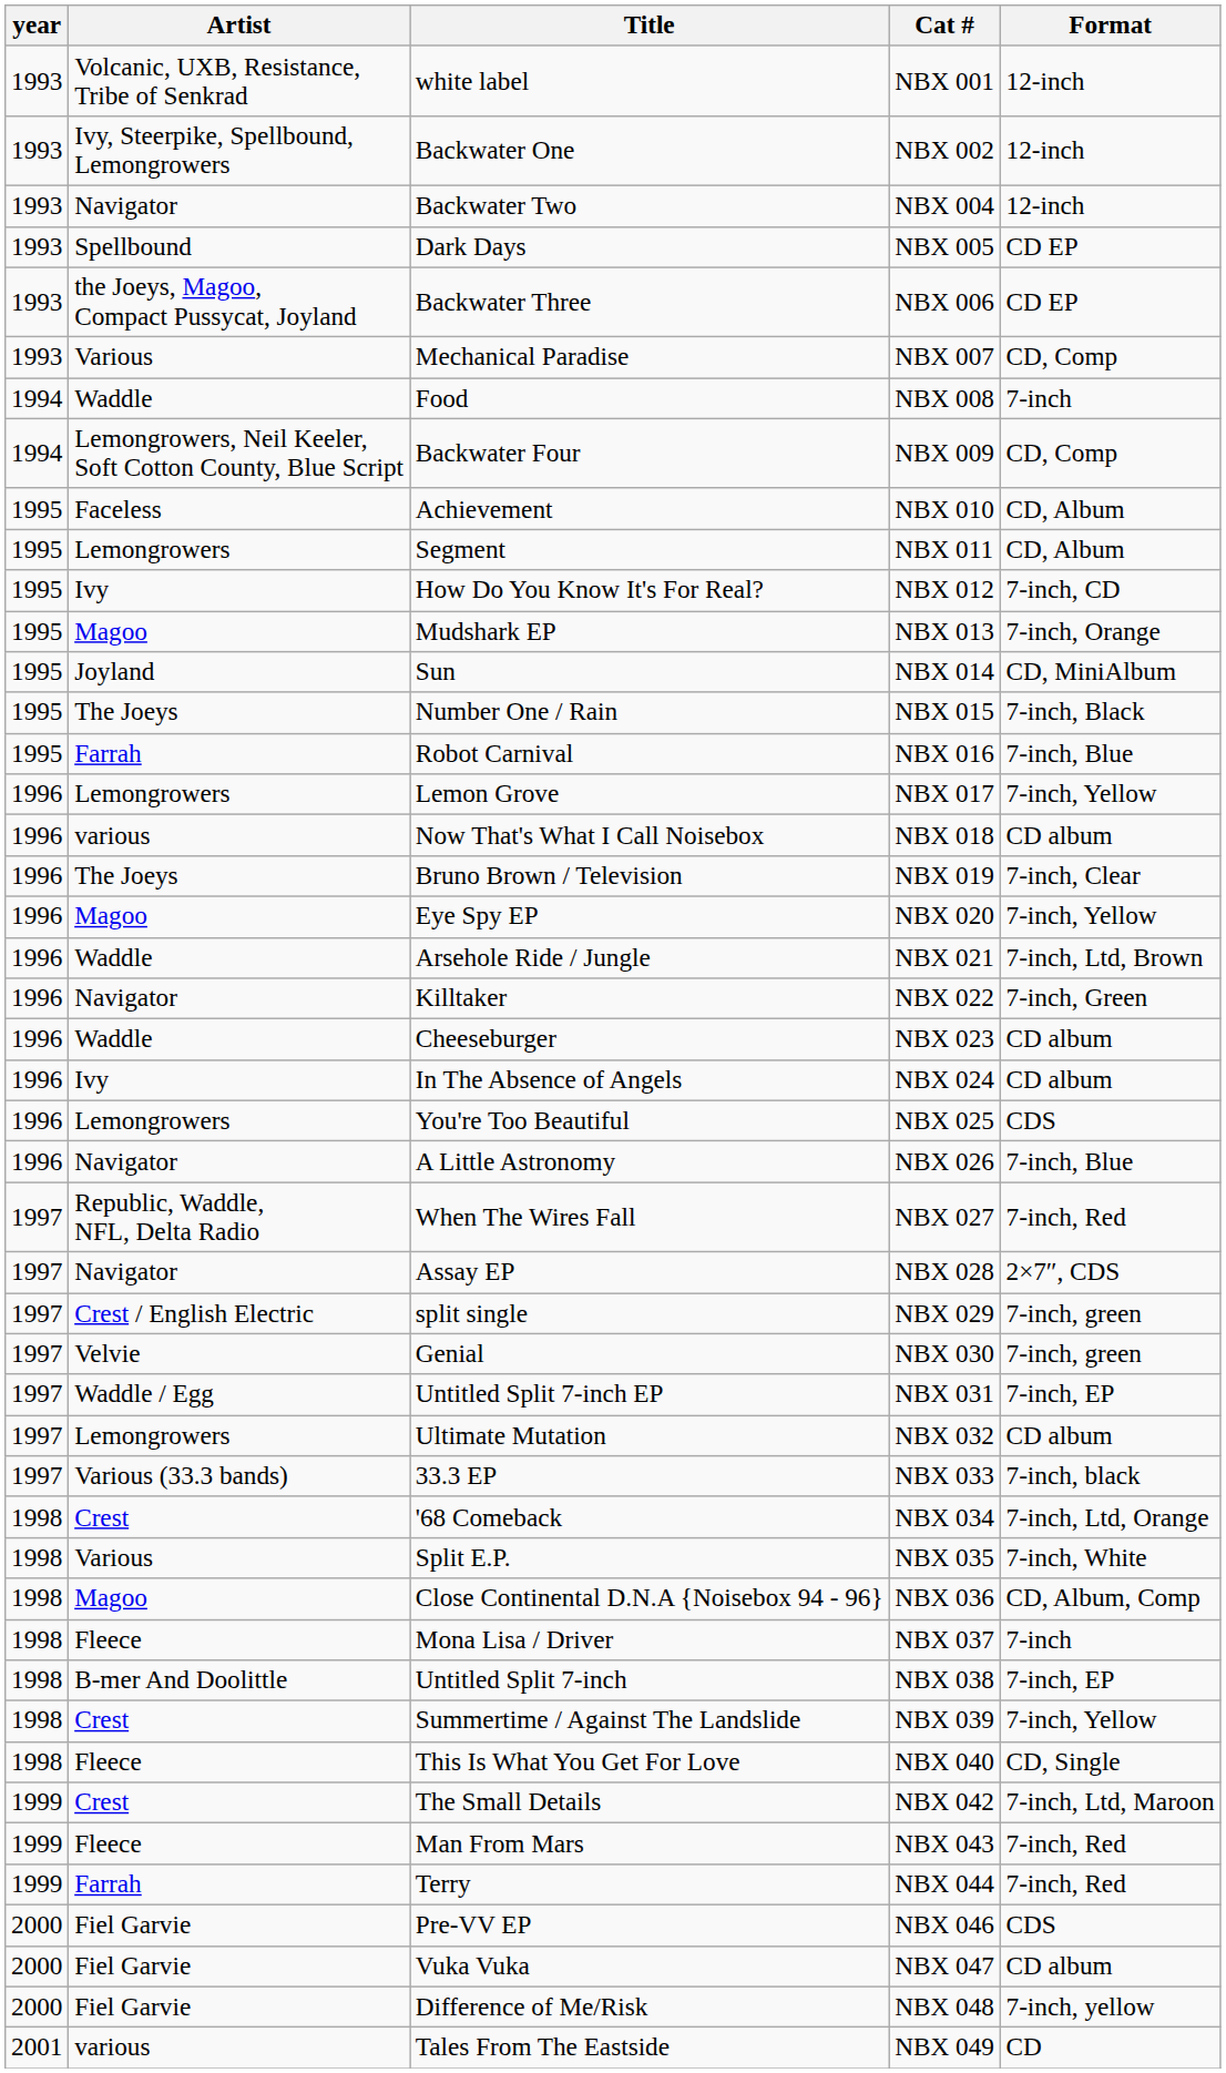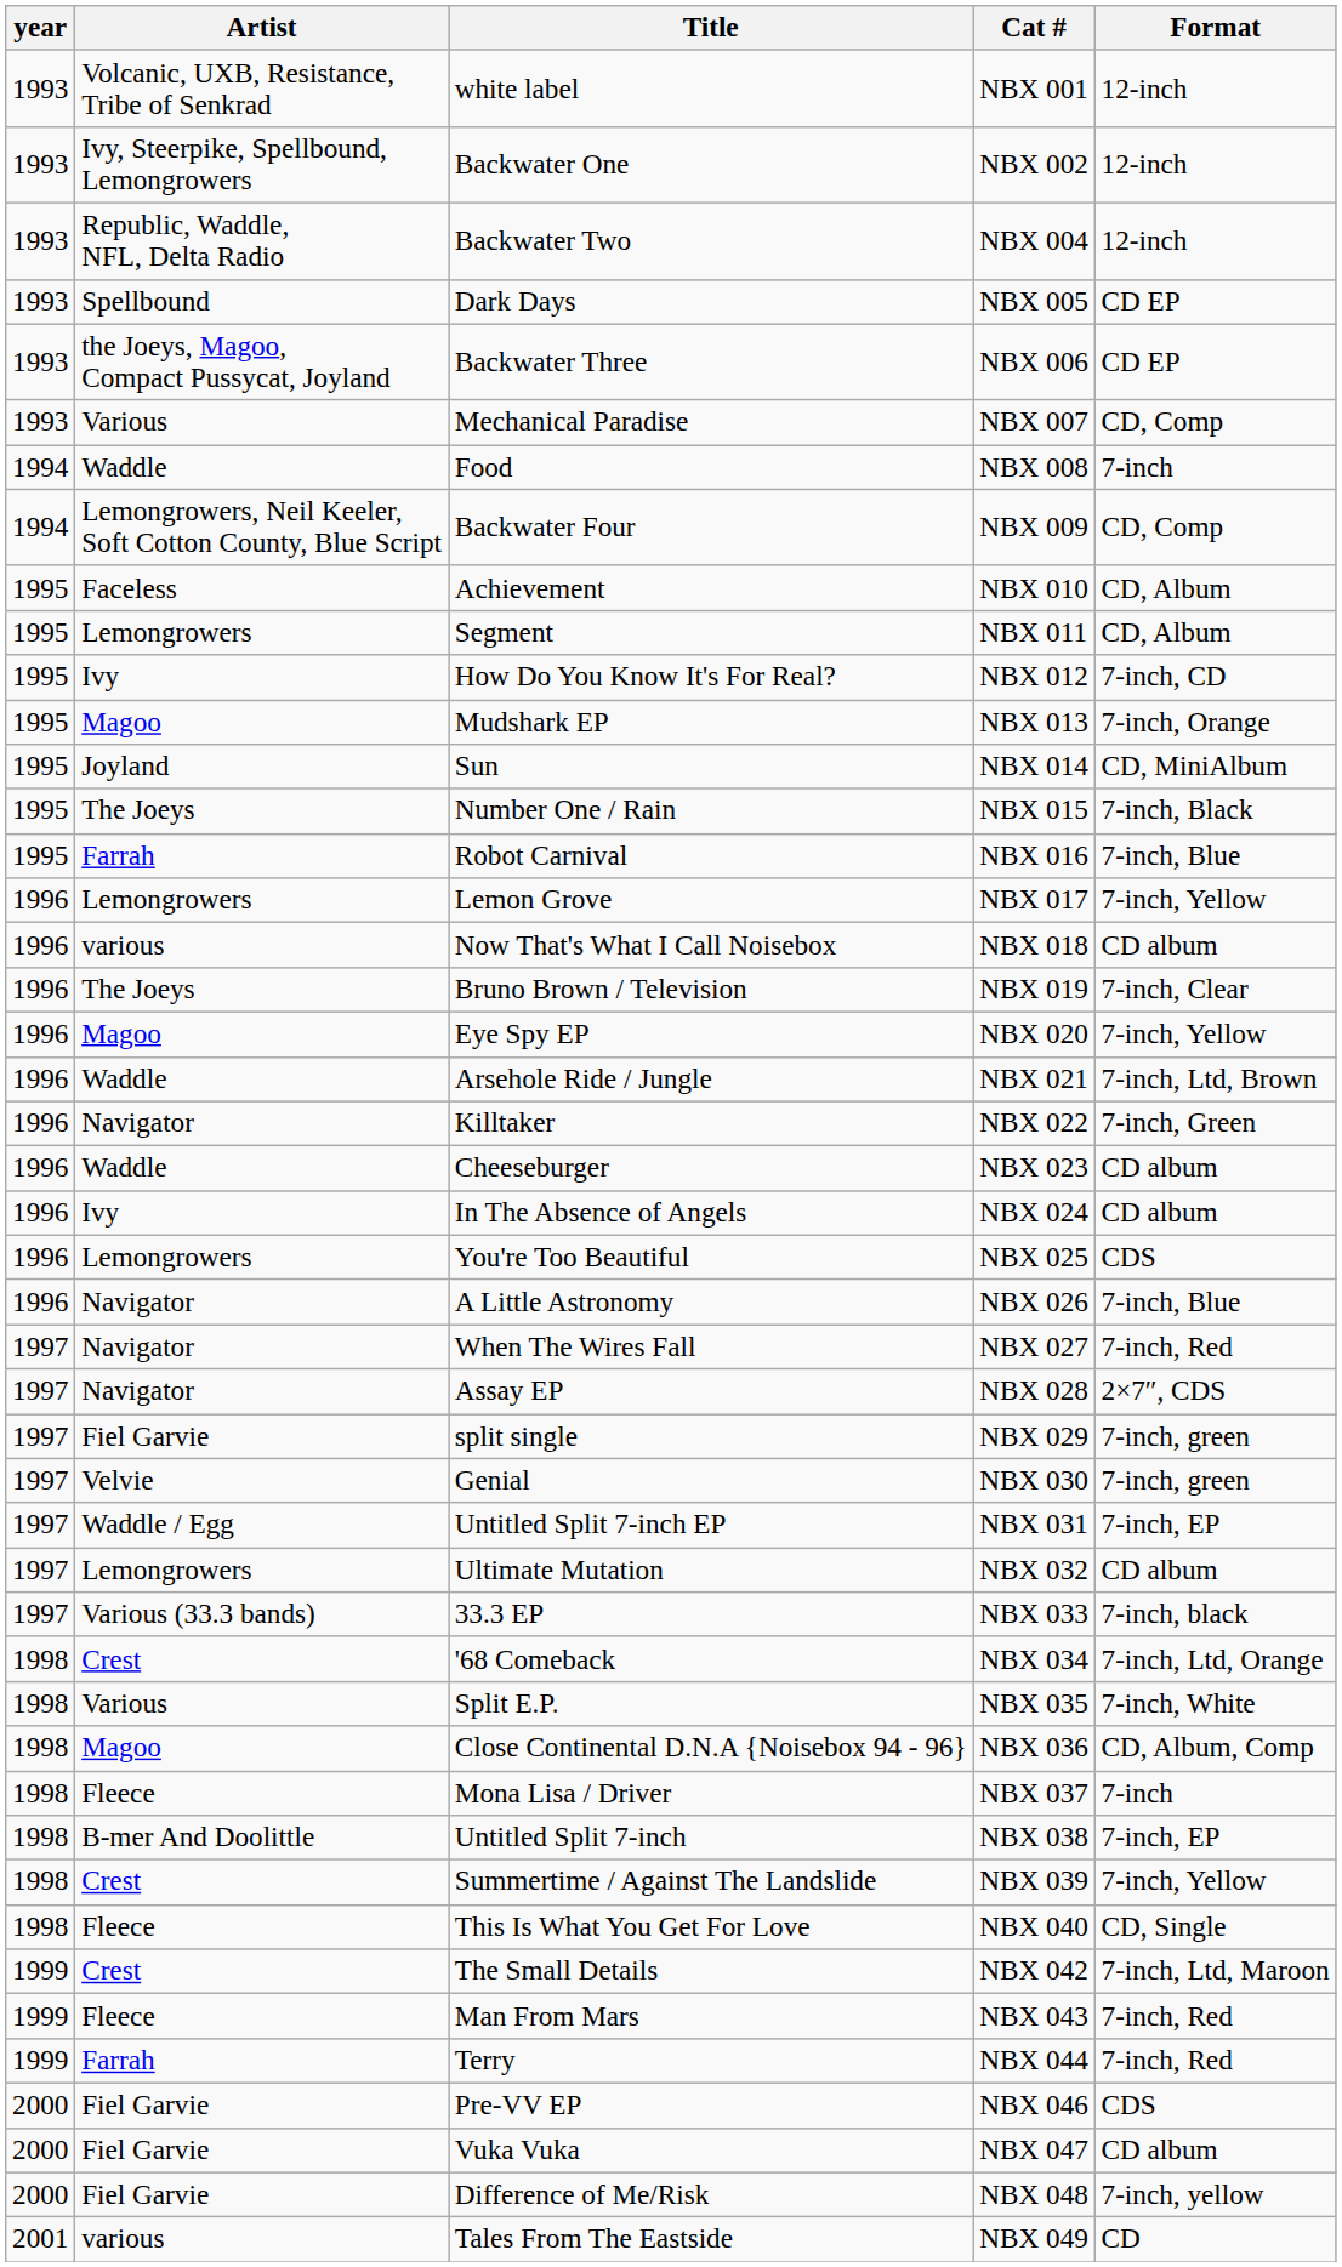 <table class="wikitable">
 <tr>
 <th>year</th>
 <th>Artist</th>
 <th>Title</th>
 <th>Cat #</th>
 <th>Format</th>
 </tr>
 <tr>
 <td>1993</td>
 <td>Volcanic, UXB, Resistance,<br>Tribe of Senkrad</td>
 <td>white label</td>
 <td>NBX 001</td>
 <td>12-inch  </td>
 </tr>
 <tr>
 <td>1993</td>
 <td>Ivy, Steerpike, Spellbound,<br>Lemongrowers</td>
 <td>Backwater One</td>
 <td>NBX 002</td>
 <td>12-inch  </td>
 </tr>
 <tr>
 <td>1993</td>
-<td>Navigator</td>
+<td>Republic, Waddle,<br>NFL, Delta Radio</td>
 <td>Backwater Two</td>
 <td>NBX 004</td>
 <td>12-inch</td>
 </tr>
 <tr>
 <td>1993</td>
 <td>Spellbound</td>
 <td>Dark Days</td>
 <td>NBX 005</td>
 <td>CD EP</td>
 </tr>
 <tr>
 <td>1993</td>
 <td>the Joeys, <a href='#'>Magoo</a>,<br>Compact Pussycat, Joyland</td>
 <td>Backwater Three</td>
 <td>NBX 006</td>
 <td>CD EP </td>
 </tr>
 <tr>
 <td>1993</td>
 <td>Various</td>
 <td>Mechanical Paradise</td>
 <td>NBX 007</td>
 <td>CD, Comp</td>
 </tr>
 <tr>
 <td>1994</td>
 <td>Waddle</td>
 <td>Food</td>
 <td>NBX 008</td>
 <td>7-inch</td>
 </tr>
 <tr>
 <td>1994</td>
 <td>Lemongrowers, Neil Keeler,<br>Soft Cotton County, Blue Script</td>
 <td>Backwater Four</td>
 <td>NBX 009</td>
 <td>CD, Comp  </td>
 </tr>
 <tr>
 <td>1995</td>
 <td>Faceless</td>
 <td>Achievement</td>
 <td>NBX 010</td>
 <td>CD, Album</td>
 </tr>
 <tr>
 <td>1995</td>
 <td>Lemongrowers</td>
 <td>Segment</td>
 <td>NBX 011</td>
 <td>CD, Album  </td>
 </tr>
 <tr>
 <td>1995</td>
 <td>Ivy</td>
 <td>How Do You Know It's For Real?</td>
 <td>NBX 012</td>
 <td>7-inch, CD</td>
 </tr>
 <tr>
 <td>1995</td>
 <td><a href='#'>Magoo</a></td>
 <td>Mudshark EP</td>
 <td>NBX 013</td>
 <td>7-inch, Orange  </td>
 </tr>
 <tr>
 <td>1995</td>
 <td>Joyland</td>
 <td>Sun</td>
 <td>NBX 014</td>
 <td>CD, MiniAlbum</td>
 </tr>
 <tr>
 <td>1995</td>
 <td>The Joeys</td>
 <td>Number One / Rain</td>
 <td>NBX 015</td>
 <td>7-inch, Black </td>
 </tr>
 <tr>
 <td>1995</td>
 <td><a href='#'>Farrah</a></td>
 <td>Robot Carnival</td>
 <td>NBX 016</td>
 <td>7-inch, Blue </td>
 </tr>
 <tr>
 <td>1996</td>
 <td>Lemongrowers</td>
 <td>Lemon Grove</td>
 <td>NBX 017</td>
 <td>7-inch, Yellow </td>
 </tr>
 <tr>
 <td>1996</td>
 <td>various</td>
 <td>Now That's What I Call Noisebox</td>
 <td>NBX 018</td>
 <td>CD album </td>
 </tr>
 <tr>
 <td>1996</td>
 <td>The Joeys</td>
 <td>Bruno Brown / Television</td>
 <td>NBX 019</td>
 <td>7-inch, Clear</td>
 </tr>
 <tr>
 <td>1996</td>
 <td><a href='#'>Magoo</a></td>
 <td>Eye Spy EP</td>
 <td>NBX 020</td>
 <td>7-inch, Yellow </td>
 </tr>
 <tr>
 <td>1996</td>
 <td>Waddle</td>
 <td>Arsehole Ride / Jungle</td>
 <td>NBX 021</td>
 <td>7-inch, Ltd, Brown</td>
 </tr>
 <tr>
 <td>1996</td>
 <td>Navigator</td>
 <td>Killtaker</td>
 <td>NBX 022</td>
 <td>7-inch, Green  </td>
 </tr>
 <tr>
 <td>1996</td>
 <td>Waddle</td>
 <td>Cheeseburger</td>
 <td>NBX 023</td>
 <td>CD album</td>
 </tr>
 <tr>
 <td>1996</td>
 <td>Ivy</td>
 <td>In The Absence of Angels</td>
 <td>NBX 024</td>
 <td>CD album</td>
 </tr>
 <tr>
 <td>1996</td>
 <td>Lemongrowers</td>
 <td>You're Too Beautiful</td>
 <td>NBX 025</td>
 <td>CDS  </td>
 </tr>
 <tr>
 <td>1996</td>
 <td>Navigator</td>
 <td>A Little Astronomy</td>
 <td>NBX 026</td>
 <td>7-inch, Blue  </td>
 </tr>
 <tr>
 <td>1997</td>
-<td>Republic, Waddle,<br>NFL, Delta Radio</td>
+<td>Navigator</td>
 <td>When The Wires Fall</td>
 <td>NBX 027</td>
 <td>7-inch, Red</td>
 </tr>
 <tr>
 <td>1997</td>
 <td>Navigator</td>
 <td>Assay EP</td>
 <td>NBX 028</td>
 <td>2×7″, CDS </td>
 </tr>
 <tr>
 <td>1997</td>
-<td><a href='#'>Crest</a> / English Electric</td>
+<td>Fiel Garvie</td>
 <td>split single</td>
 <td>NBX 029</td>
 <td>7-inch, green </td>
 </tr>
 <tr>
 <td>1997</td>
 <td>Velvie</td>
 <td>Genial</td>
 <td>NBX 030</td>
 <td>7-inch, green</td>
 </tr>
 <tr>
 <td>1997</td>
 <td>Waddle / Egg</td>
 <td>Untitled Split 7-inch EP</td>
 <td>NBX 031</td>
 <td>7-inch, EP  </td>
 </tr>
 <tr>
 <td>1997</td>
 <td>Lemongrowers</td>
 <td>Ultimate Mutation</td>
 <td>NBX 032</td>
 <td>CD album  </td>
 </tr>
 <tr>
 <td>1997</td>
 <td>Various (33.3 bands)</td>
 <td>33.3 EP</td>
 <td>NBX 033</td>
 <td>7-inch, black  </td>
 </tr>
 <tr>
 <td>1998</td>
 <td><a href='#'>Crest</a></td>
 <td>'68 Comeback</td>
 <td>NBX 034</td>
 <td>7-inch, Ltd, Orange  </td>
 </tr>
 <tr>
 <td>1998</td>
 <td>Various</td>
 <td>Split E.P.</td>
 <td>NBX 035</td>
 <td>7-inch, White</td>
 </tr>
 <tr>
 <td>1998</td>
 <td><a href='#'>Magoo</a></td>
 <td>Close Continental D.N.A {Noisebox 94 - 96}</td>
 <td>NBX 036</td>
 <td>CD, Album, Comp  </td>
 </tr>
 <tr>
 <td>1998</td>
 <td>Fleece</td>
 <td>Mona Lisa / Driver</td>
 <td>NBX 037</td>
 <td>7-inch</td>
 </tr>
 <tr>
 <td>1998</td>
 <td>B-mer And Doolittle</td>
 <td>Untitled Split 7-inch</td>
 <td>NBX 038</td>
 <td>7-inch, EP</td>
 </tr>
 <tr>
 <td>1998</td>
 <td><a href='#'>Crest</a></td>
 <td>Summertime / Against The Landslide</td>
 <td>NBX 039</td>
 <td>7-inch, Yellow  </td>
 </tr>
 <tr>
 <td>1998</td>
 <td>Fleece</td>
 <td>This Is What You Get For Love</td>
 <td>NBX 040</td>
 <td>CD, Single</td>
 </tr>
 <tr>
 <td>1999</td>
 <td><a href='#'>Crest</a></td>
 <td>The Small Details</td>
 <td>NBX 042</td>
 <td>7-inch, Ltd, Maroon  </td>
 </tr>
 <tr>
 <td>1999</td>
 <td>Fleece</td>
 <td>Man From Mars</td>
 <td>NBX 043</td>
 <td>7-inch, Red</td>
 </tr>
 <tr>
 <td>1999</td>
 <td><a href='#'>Farrah</a></td>
 <td>Terry</td>
 <td>NBX 044</td>
 <td>7-inch, Red</td>
 </tr>
 <tr>
 <td>2000</td>
 <td>Fiel Garvie</td>
 <td>Pre-VV EP</td>
 <td>NBX 046</td>
 <td>CDS</td>
 </tr>
 <tr>
 <td>2000</td>
 <td>Fiel Garvie</td>
 <td>Vuka Vuka</td>
 <td>NBX 047</td>
 <td>CD album</td>
 </tr>
 <tr>
 <td>2000</td>
 <td>Fiel Garvie</td>
 <td>Difference of Me/Risk</td>
 <td>NBX 048</td>
 <td>7-inch, yellow</td>
 </tr>
 <tr>
 <td>2001</td>
 <td>various</td>
 <td>Tales From The Eastside</td>
 <td>NBX 049</td>
 <td>CD</td>
 </tr>
 </table>
